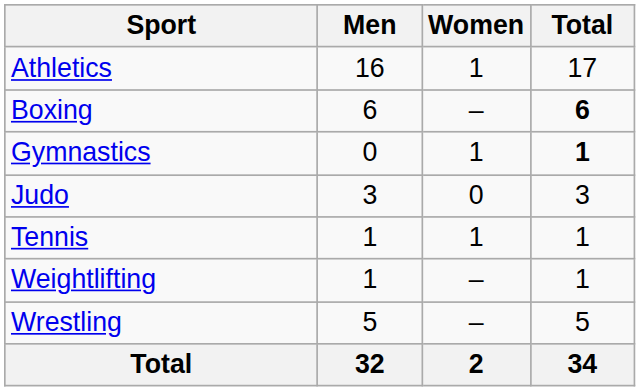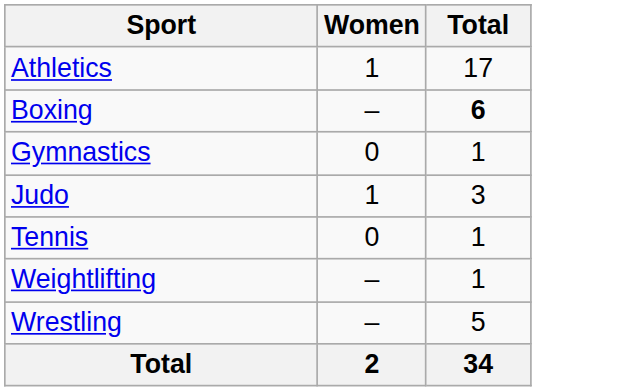 <table class="wikitable sortable" style="text-align:center;">
 <tr>
 <th width=180>Sport</th>
-<th width=55>Men</th>
 <th width=55>Women</th>
 <th width=55>Total</th>
 </tr>
 <tr>
 <td align=left><a href='#'>Athletics</a></td>
-<td>16</td>
 <td>1</td>
 <td>17</td>
 </tr>
 <tr>
 <td align=left><a href='#'>Boxing</a></td>
-<td>6</td>
 <td>–</td>
 <td><strong>6</strong></td>
 </tr>
 <tr>
 <td align=left><a href='#'>Gymnastics</a></td>
 <td>0</td>
 <td>1</td>
-<td><strong>1</strong></td>
 </tr>
 <tr>
 <td align=left><a href='#'>Judo</a></td>
-<td>3</td>
-<td>0</td>
+<td>1</td>
 <td>3</td>
 </tr>
 <tr>
 <td align=left><a href='#'>Tennis</a></td>
-<td>1</td>
-<td>1</td>
+<td>0</td>
 <td>1</td>
 </tr>
 <tr>
 <td align=left><a href='#'>Weightlifting</a></td>
-<td>1</td>
 <td>–</td>
 <td>1</td>
 </tr>
 <tr>
 <td align=left><a href='#'>Wrestling</a></td>
-<td>5</td>
 <td>–</td>
 <td>5</td>
 </tr>
 <tr>
 <th>Total</th>
-<th>32</th>
 <th>2</th>
 <th>34</th>
 </tr>
 </table>
